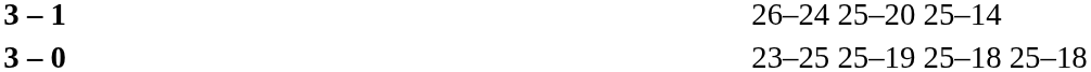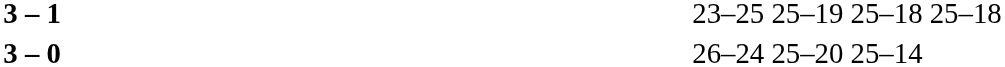 <table width=100% cellspacing=1>
 <tr>
 <th width=20%></th>
 <th width=12%></th>
 <th width=20%></th>
 <th width=33%></th>
 <td></td>
 </tr>
 <tr style=font-size:90%>
 <td align=right><strong></strong></td>
 <td align=center><strong>3 – 1</strong></td>
 <td></td>
-<td>26–24 25–20 25–14</td>
+<td>23–25 25–19 25–18 25–18</td>
 <td></td>
 </tr>
 <tr style=font-size:90%>
 <td align=right><strong></strong></td>
 <td align=center><strong>3 – 0</strong></td>
 <td></td>
-<td>23–25 25–19 25–18 25–18</td>
+<td>26–24 25–20 25–14</td>
 </tr>
 </table>
